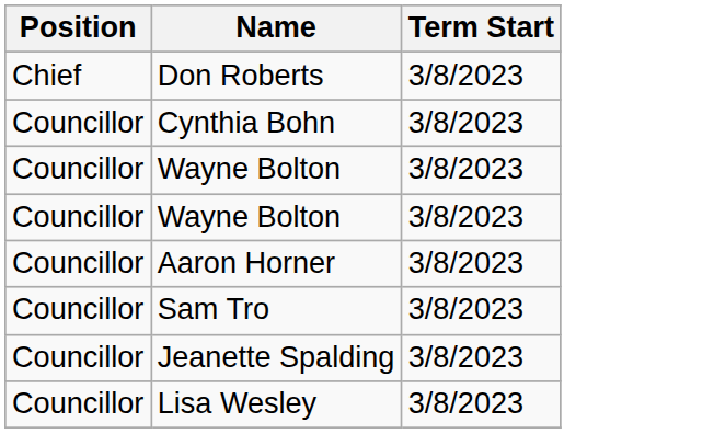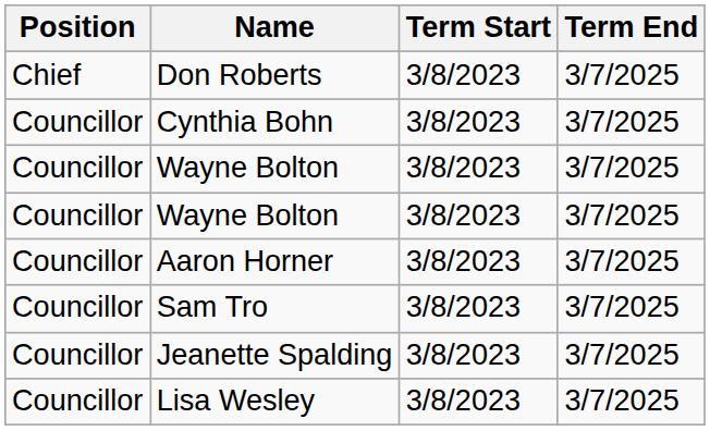 <table class="wikitable">
 <tr>
 <th>Position</th>
 <th>Name</th>
 <th>Term Start</th>
+<th>Term End</th>
 </tr>
 <tr>
 <td>Chief</td>
 <td>Don Roberts</td>
 <td>3/8/2023</td>
+<td>3/7/2025</td>
 </tr>
 <tr>
 <td>Councillor</td>
 <td>Cynthia Bohn</td>
 <td>3/8/2023</td>
+<td>3/7/2025</td>
 </tr>
 <tr>
 <td>Councillor</td>
 <td>Wayne Bolton</td>
 <td>3/8/2023</td>
+<td>3/7/2025</td>
 </tr>
 <tr>
 <td>Councillor</td>
 <td>Wayne Bolton</td>
 <td>3/8/2023</td>
+<td>3/7/2025</td>
 </tr>
 <tr>
 <td>Councillor</td>
 <td>Aaron Horner</td>
 <td>3/8/2023</td>
+<td>3/7/2025</td>
 </tr>
 <tr>
 <td>Councillor</td>
 <td>Sam Tro</td>
 <td>3/8/2023</td>
+<td>3/7/2025</td>
 </tr>
 <tr>
 <td>Councillor</td>
 <td>Jeanette Spalding</td>
 <td>3/8/2023</td>
+<td>3/7/2025</td>
 </tr>
 <tr>
 <td>Councillor</td>
 <td>Lisa Wesley</td>
 <td>3/8/2023</td>
+<td>3/7/2025</td>
 </tr>
 </table>
